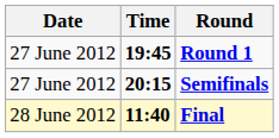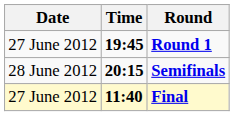 <table class="wikitable">
 <tr>
 <th>Date</th>
 <th>Time</th>
 <th>Round</th>
 </tr>
 <tr>
 <td>27 June 2012</td>
 <td><strong>19:45</strong></td>
 <td><strong><a href='#'>Round 1</a></strong></td>
 </tr>
 <tr>
-<td>27 June 2012</td>
+<td>28 June 2012</td>
 <td><strong>20:15</strong></td>
 <td><strong><a href='#'>Semifinals</a></strong></td>
 </tr>
 <tr style=background:lemonchiffon>
-<td>28 June 2012</td>
+<td>27 June 2012</td>
 <td><strong>11:40</strong></td>
 <td><strong><a href='#'>Final</a></strong></td>
 </tr>
 </table>
